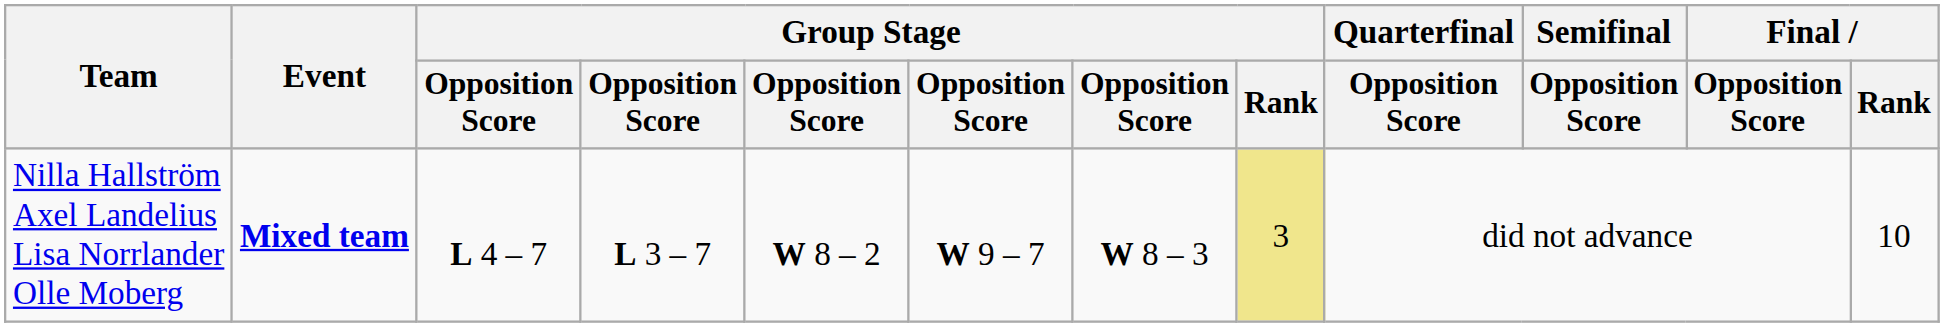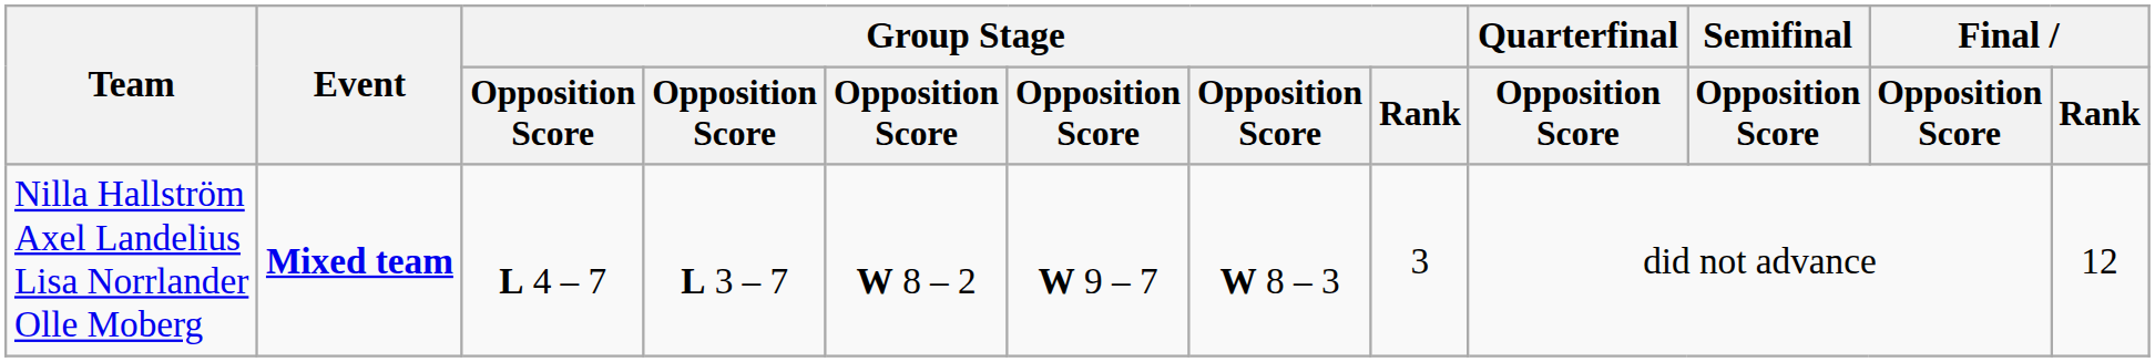 <table class="wikitable" style="font-size:90%">
 <tr>
 <th rowspan=2>Team</th>
 <th rowspan=2>Event</th>
 <th colspan=6>Group Stage</th>
 <th>Quarterfinal</th>
 <th>Semifinal</th>
 <th colspan=2>Final / </th>
 </tr>
 <tr style="font-size:95%">
 <th>Opposition<br>Score</th>
 <th>Opposition<br>Score</th>
 <th>Opposition<br>Score</th>
 <th>Opposition<br>Score</th>
 <th>Opposition<br>Score</th>
 <th>Rank</th>
 <th>Opposition<br>Score</th>
 <th>Opposition<br>Score</th>
 <th>Opposition<br>Score</th>
 <th>Rank</th>
 </tr>
 <tr align=center>
 <td align=left><a href='#'>Nilla Hallström</a><br><a href='#'>Axel Landelius</a><br><a href='#'>Lisa Norrlander</a><br><a href='#'>Olle Moberg</a></td>
 <td align=left><strong><a href='#'>Mixed team</a></strong></td>
 <td><br><strong>L</strong> 4 – 7</td>
 <td><br><strong>L</strong> 3 – 7</td>
 <td><br><strong>W</strong> 8 – 2</td>
 <td><br><strong>W</strong> 9 – 7</td>
 <td><br><strong>W</strong> 8 – 3</td>
-<td style="background: khaki;">3</td>
+<td>3</td>
 <td align=center colspan=3>did not advance</td>
-<td>10</td>
+<td>12</td>
 </tr>
 </table>
